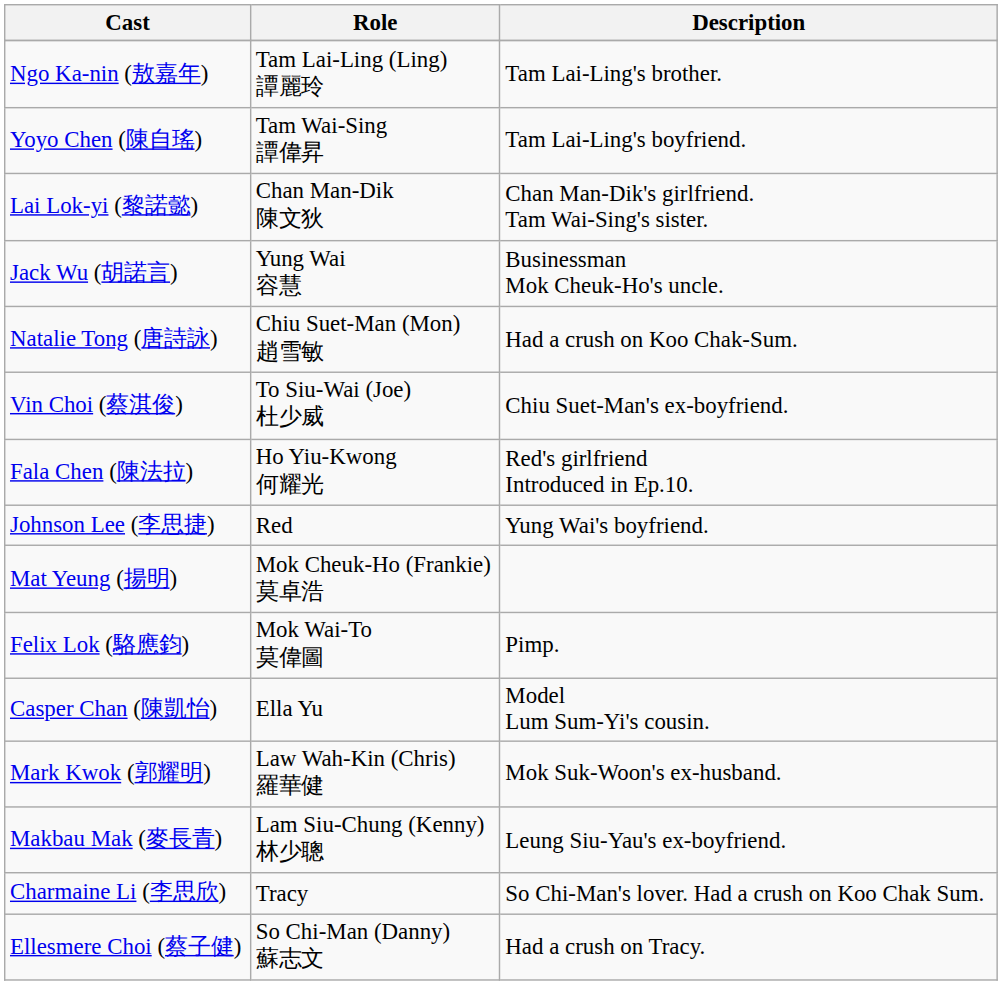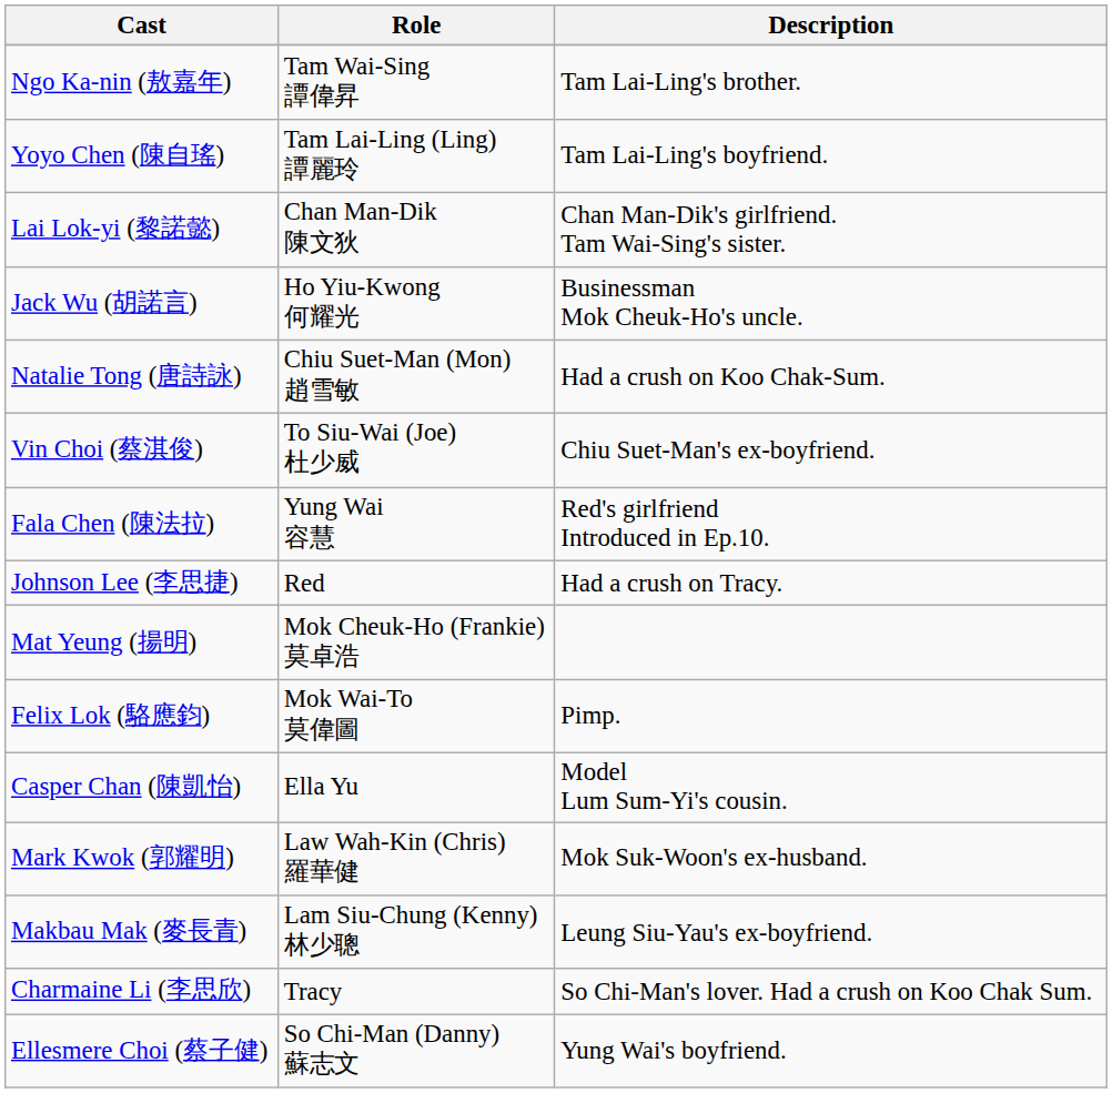 <table class="wikitable" width="55%">
 <tr>
 <th>Cast</th>
 <th>Role</th>
 <th>Description</th>
 </tr>
 <tr>
 </tr>
 <tr>
 <td><a href='#'>Ngo Ka-nin</a> (<a href='#'>敖嘉年</a>)</td>
-<td>Tam Lai-Ling (Ling) <br> 譚麗玲</td>
+<td>Tam Wai-Sing <br> 譚偉昇</td>
 <td>Tam Lai-Ling's brother.</td>
 </tr>
 <tr>
 <td><a href='#'>Yoyo Chen</a> (<a href='#'>陳自瑤</a>)</td>
-<td>Tam Wai-Sing <br> 譚偉昇</td>
+<td>Tam Lai-Ling (Ling) <br> 譚麗玲</td>
 <td>Tam Lai-Ling's boyfriend.</td>
 </tr>
 <tr>
 <td><a href='#'>Lai Lok-yi</a> (<a href='#'>黎諾懿</a>)</td>
 <td>Chan Man-Dik <br> 陳文狄</td>
 <td>Chan Man-Dik's girlfriend. <br> Tam Wai-Sing's sister.</td>
 </tr>
 <tr>
 <td><a href='#'>Jack Wu</a> (<a href='#'>胡諾言</a>)</td>
-<td>Yung Wai <br> 容慧</td>
+<td>Ho Yiu-Kwong <br> 何耀光</td>
 <td>Businessman <br> Mok Cheuk-Ho's uncle.</td>
 </tr>
 <tr>
 <td><a href='#'>Natalie Tong</a> (<a href='#'>唐詩詠</a>)</td>
 <td>Chiu Suet-Man (Mon) <br> 趙雪敏</td>
 <td>Had a crush on Koo Chak-Sum.</td>
 </tr>
 <tr>
 <td><a href='#'>Vin Choi</a> (<a href='#'>蔡淇俊</a>)</td>
 <td>To Siu-Wai (Joe) <br> 杜少威</td>
 <td>Chiu Suet-Man's ex-boyfriend.</td>
 </tr>
 <tr>
 <td><a href='#'>Fala Chen</a> (<a href='#'>陳法拉</a>)</td>
-<td>Ho Yiu-Kwong <br> 何耀光</td>
+<td>Yung Wai <br> 容慧</td>
 <td>Red's girlfriend <br> Introduced in Ep.10.</td>
 </tr>
 <tr>
 <td><a href='#'>Johnson Lee</a> (<a href='#'>李思捷</a>)</td>
 <td>Red</td>
-<td>Yung Wai's boyfriend.</td>
+<td>Had a crush on Tracy.</td>
 </tr>
 <tr>
 <td><a href='#'>Mat Yeung</a> (<a href='#'>揚明</a>)</td>
 <td>Mok Cheuk-Ho (Frankie) <br> 莫卓浩</td>
 <td></td>
 </tr>
 <tr>
 <td><a href='#'>Felix Lok</a> (<a href='#'>駱應鈞</a>)</td>
 <td>Mok Wai-To <br> 莫偉圖</td>
 <td>Pimp.</td>
 </tr>
 <tr>
 <td><a href='#'>Casper Chan</a> (<a href='#'>陳凱怡</a>)</td>
 <td>Ella Yu</td>
 <td>Model <br> Lum Sum-Yi's cousin.</td>
 </tr>
 <tr>
 <td><a href='#'>Mark Kwok</a> (<a href='#'>郭耀明</a>)</td>
 <td>Law Wah-Kin (Chris) <br> 羅華健</td>
 <td>Mok Suk-Woon's ex-husband.</td>
 </tr>
 <tr>
 <td><a href='#'>Makbau Mak</a> (<a href='#'>麥長青</a>)</td>
 <td>Lam Siu-Chung (Kenny) <br> 林少聰</td>
 <td>Leung Siu-Yau's ex-boyfriend.</td>
 </tr>
 <tr>
 <td><a href='#'>Charmaine Li</a> (<a href='#'>李思欣</a>)</td>
 <td>Tracy</td>
 <td>So Chi-Man's lover. Had a crush on Koo Chak Sum.</td>
 </tr>
 <tr>
 <td><a href='#'>Ellesmere Choi</a> (<a href='#'>蔡子健</a>)</td>
 <td>So Chi-Man (Danny) <br> 蘇志文</td>
-<td>Had a crush on Tracy.</td>
+<td>Yung Wai's boyfriend.</td>
 </tr>
 </table>
